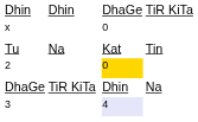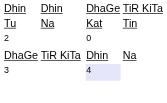 <table>
 <tr>
 <td><u>Dhin</u></td>
 <td><u>Dhin</u></td>
 <td></td>
 <td><u>DhaGe</u></td>
 <td><u>TiR KiTa</u></td>
-<td></td>
-</tr>
-<tr>
-<td><sup>x</sup></td>
-<td></td>
-<td></td>
-<td><sup>0</sup></td>
-<td></td>
 <td></td>
 </tr>
 <tr>
 <td><u>Tu</u></td>
 <td><u>Na</u></td>
 <td></td>
 <td><u>Kat</u></td>
 <td><u>Tin</u></td>
 <td></td>
 </tr>
 <tr>
 <td><sup>2</sup></td>
 <td></td>
 <td></td>
-<td style="background: gold;"><sup>0</sup></td>
+<td><sup>0</sup></td>
 <td></td>
 <td></td>
 </tr>
 <tr>
 <td><u>DhaGe</u></td>
 <td><u>TiR KiTa</u></td>
 <td></td>
 <td><u>Dhin</u></td>
 <td><u>Na</u></td>
 <td></td>
 </tr>
 <tr>
 <td><sup>3</sup></td>
 <td></td>
 <td></td>
 <td style="background: lavender;"><sup>4</sup></td>
 <td></td>
 <td></td>
 </tr>
 </table>
